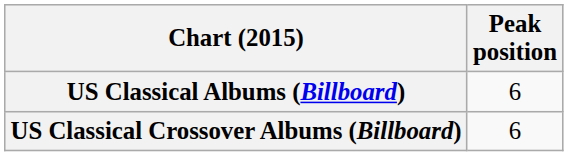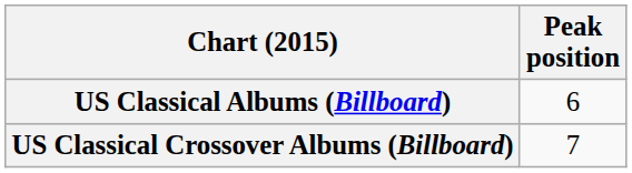 <table class="wikitable sortable plainrowheaders">
 <tr>
 <th scope="col">Chart (2015)</th>
 <th scope="col">Peak<br>position</th>
 </tr>
 <tr>
 <th scope="row">US Classical Albums (<em><a href='#'>Billboard</a></em>)</th>
 <td style="text-align:center;">6</td>
 </tr>
 <tr>
 <th scope="row">US Classical Crossover Albums (<em>Billboard</em>)</th>
-<td style="text-align:center;">6</td>
+<td style="text-align:center;">7</td>
 </tr>
 </table>
